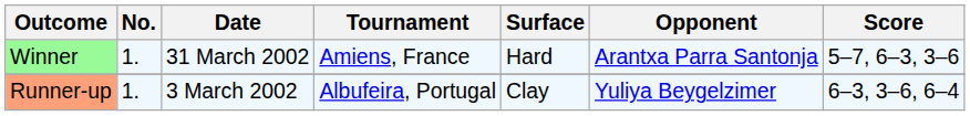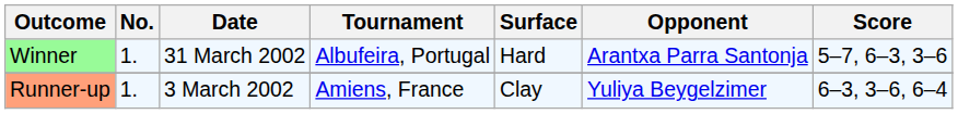 <table class="sortable wikitable" style=font-size:97%>
 <tr>
 <th>Outcome</th>
 <th>No.</th>
 <th>Date</th>
 <th>Tournament</th>
 <th>Surface</th>
 <th>Opponent</th>
 <th class="unsortable">Score</th>
 </tr>
 <tr bgcolor=#f0f8ff>
 <td bgcolor=98FB98>Winner</td>
 <td>1.</td>
 <td>31 March 2002</td>
-<td><a href='#'>Amiens</a>, France</td>
+<td><a href='#'>Albufeira</a>, Portugal</td>
 <td>Hard</td>
 <td> <a href='#'>Arantxa Parra Santonja</a></td>
 <td>5–7, 6–3, 3–6</td>
 </tr>
 <tr>
 </tr>
 <tr bgcolor=#f0f8ff>
 <td bgcolor=#FFA07A>Runner-up</td>
 <td>1.</td>
 <td>3 March 2002</td>
-<td><a href='#'>Albufeira</a>, Portugal</td>
+<td><a href='#'>Amiens</a>, France</td>
 <td>Clay</td>
 <td> <a href='#'>Yuliya Beygelzimer</a></td>
 <td>6–3, 3–6, 6–4</td>
 </tr>
 </table>
